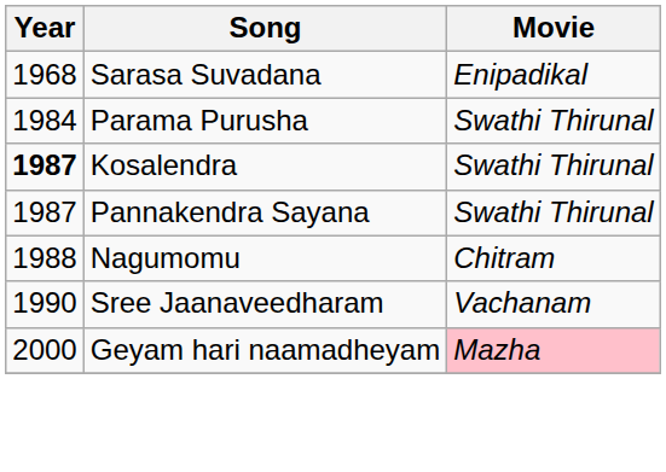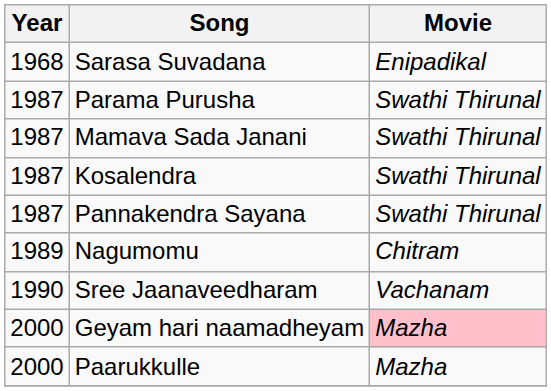 <table class="wikitable">
 <tr>
 <th align="centre">Year</th>
 <th align="left">Song</th>
 <th align="left">Movie</th>
 </tr>
 <tr>
 <td align="centre">1968</td>
 <td align="left">Sarasa Suvadana</td>
 <td align="left"><em>Enipadikal</em></td>
 </tr>
 <tr>
-<td align="centre">1984</td>
+<td align="centre">1987</td>
 <td align="left">Parama Purusha</td>
 <td align="left"><em>Swathi Thirunal</em></td>
 </tr>
 <tr>
-<td align="centre"><strong>1987</strong></td>
+<td align="centre">1987</td>
+<td align="left">Mamava Sada Janani</td>
+<td align="left"><em>Swathi Thirunal</em></td>
+</tr>
+<tr>
+<td align="centre">1987</td>
 <td align="left">Kosalendra</td>
 <td align="left"><em>Swathi Thirunal</em></td>
 </tr>
 <tr>
 <td align="centre">1987</td>
 <td align="left">Pannakendra Sayana</td>
 <td align="left"><em>Swathi Thirunal</em></td>
 </tr>
 <tr>
-<td align="centre">1988</td>
+<td align="centre">1989</td>
 <td align="left">Nagumomu</td>
 <td align="left"><em>Chitram</em></td>
 </tr>
 <tr>
 <td align="centre">1990</td>
 <td align="left">Sree Jaanaveedharam</td>
 <td align="left"><em>Vachanam</em></td>
 </tr>
 <tr>
 <td align="centre">2000</td>
 <td align="left">Geyam hari naamadheyam</td>
 <td align="left" style="background: pink;"><em>Mazha</em></td>
 </tr>
 <tr>
+<td align="centre">2000</td>
+<td align="left">Paarukkulle</td>
+<td align="left"><em>Mazha</em></td>
+</tr>
+<tr>
 </tr>
 </table>
